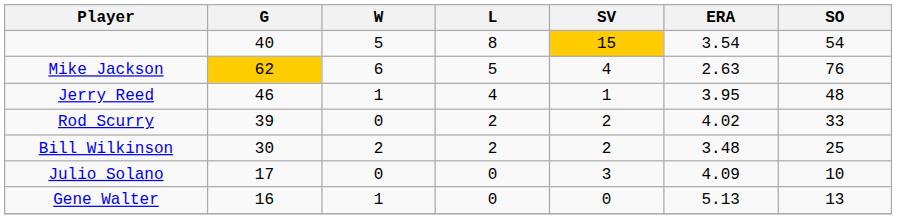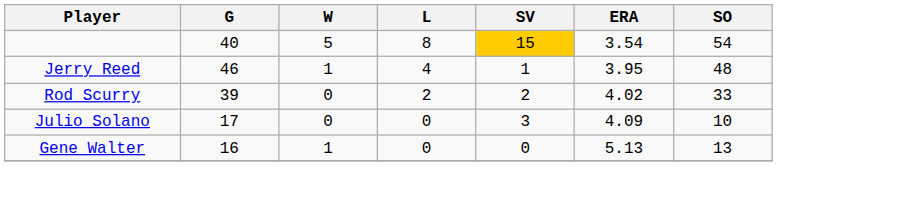 <table class="wikitable sortable">
 <tr>
 <th bgcolor="#DDDDFF" width="16%">Player</th>
 <th bgcolor="#DDDDFF" width="9%">G</th>
 <th bgcolor="#DDDDFF" width="9%">W</th>
 <th bgcolor="#DDDDFF" width="9%">L</th>
 <th bgcolor="#DDDDFF" width="9%">SV</th>
 <th bgcolor="#DDDDFF" width="9%">ERA</th>
 <th bgcolor="#DDDDFF" width="9%">SO</th>
 </tr>
 <tr align="center">
 <td></td>
 <td>40</td>
 <td>5</td>
 <td>8</td>
 <td bgcolor="FFCC00">15</td>
 <td>3.54</td>
 <td>54</td>
 </tr>
 <tr align=center>
-<td><a href='#'>Mike Jackson</a></td>
-<td bgcolor="FFCC00">62</td>
-<td>6</td>
-<td>5</td>
-<td>4</td>
-<td>2.63</td>
-<td>76</td>
-</tr>
-<tr align=center>
 <td><a href='#'>Jerry Reed</a></td>
 <td>46</td>
 <td>1</td>
 <td>4</td>
 <td>1</td>
 <td>3.95</td>
 <td>48</td>
 </tr>
 <tr align=center>
 <td><a href='#'>Rod Scurry</a></td>
 <td>39</td>
 <td>0</td>
 <td>2</td>
 <td>2</td>
 <td>4.02</td>
 <td>33</td>
-</tr>
-<tr align=center>
-<td><a href='#'>Bill Wilkinson</a></td>
-<td>30</td>
-<td>2</td>
-<td>2</td>
-<td>2</td>
-<td>3.48</td>
-<td>25</td>
 </tr>
 <tr align=center>
 <td><a href='#'>Julio Solano</a></td>
 <td>17</td>
 <td>0</td>
 <td>0</td>
 <td>3</td>
 <td>4.09</td>
 <td>10</td>
 </tr>
 <tr align=center>
 <td><a href='#'>Gene Walter</a></td>
 <td>16</td>
 <td>1</td>
 <td>0</td>
 <td>0</td>
 <td>5.13</td>
 <td>13</td>
 </tr>
 <tr align="center">
 </tr>
 </table>
